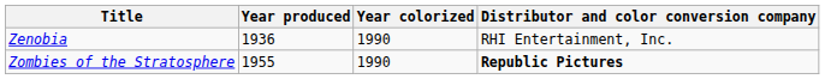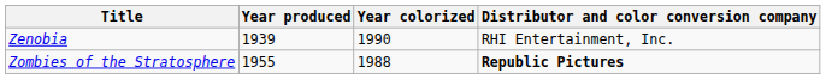 <table class="wikitable sortable">
 <tr>
 <th>Title</th>
 <th>Year produced</th>
 <th>Year colorized</th>
 <th>Distributor and color conversion company</th>
 </tr>
 <tr>
 <td><em><a href='#'>Zenobia</a></em></td>
-<td>1936</td>
+<td>1939</td>
 <td>1990</td>
 <td>RHI Entertainment, Inc.</td>
 </tr>
 <tr>
 <td><em><a href='#'>Zombies of the Stratosphere</a></em></td>
 <td>1955</td>
-<td>1990</td>
+<td>1988</td>
 <td><strong>Republic Pictures</strong></td>
 </tr>
 </table>
